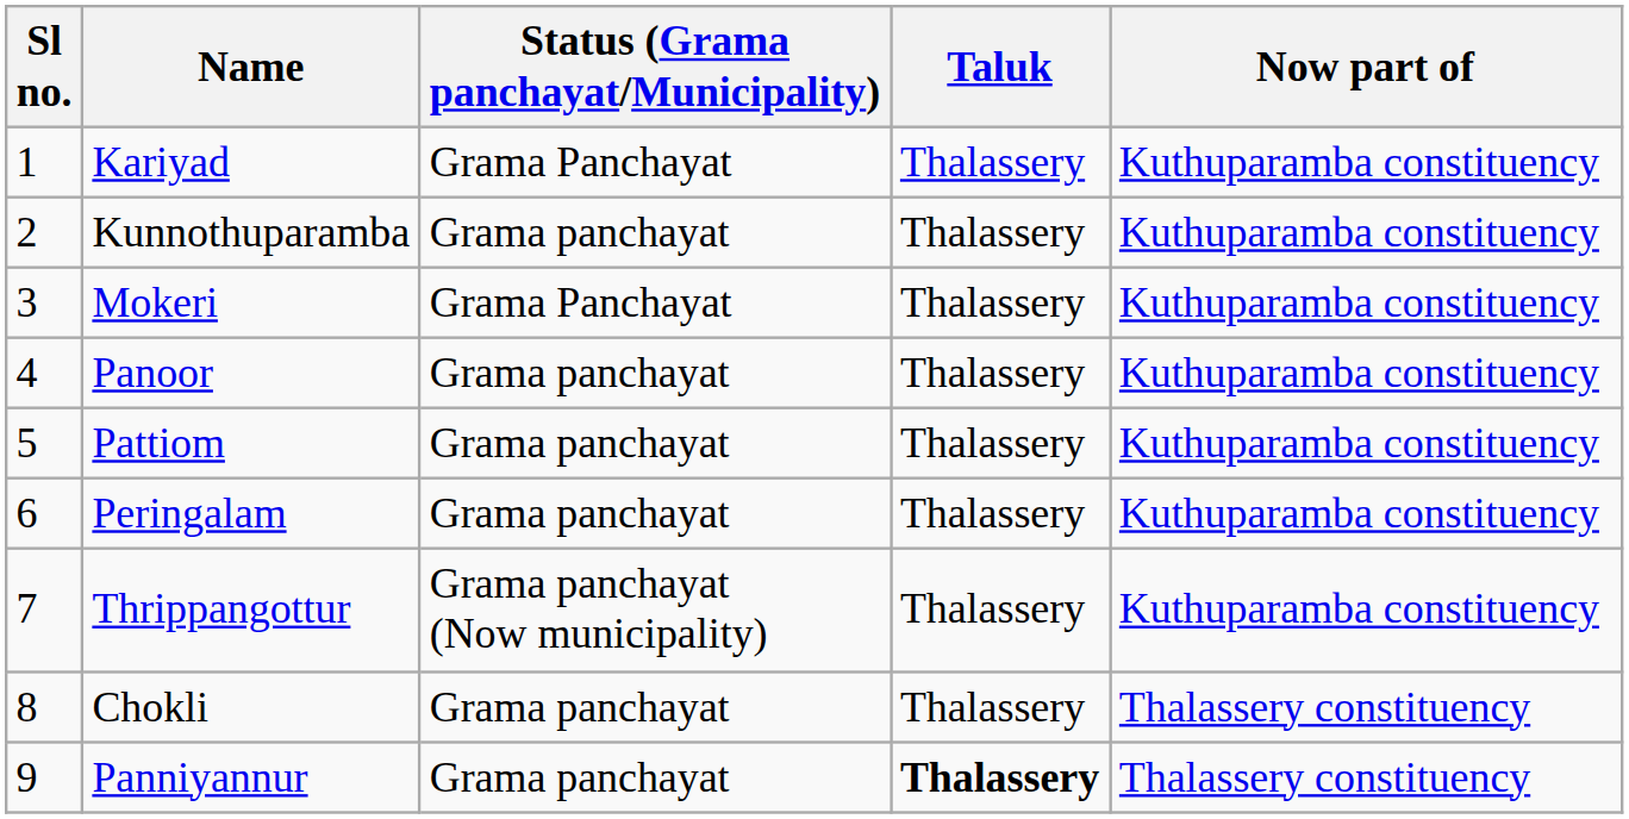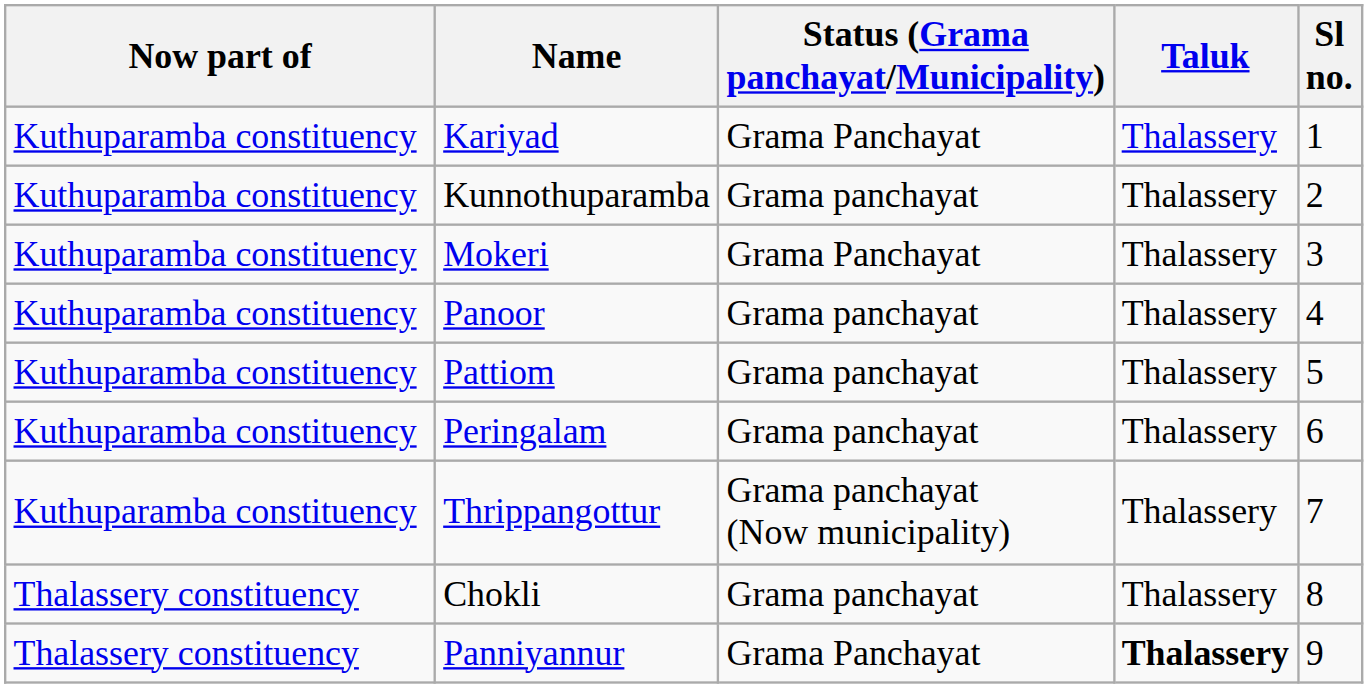 <table class="wikitable sortable" style="font-size: 95%;">
 <tr>
-<th width="20px">Sl no.</th>
+<th width="175px">Now part of</th>
 <th width="100px">Name</th>
 <th width="130px">Status (<a href='#'>Grama panchayat</a>/<a href='#'>Municipality</a>)</th>
 <th width="50px"><a href='#'>Taluk</a></th>
-<th width="175px">Now part of</th>
+<th width="20px">Sl no.</th>
 </tr>
 <tr>
-<td>1</td>
+<td><a href='#'>Kuthuparamba constituency</a></td>
 <td><a href='#'>Kariyad</a></td>
 <td>Grama Panchayat</td>
 <td><a href='#'>Thalassery</a></td>
-<td><a href='#'>Kuthuparamba constituency</a></td>
+<td>1</td>
 </tr>
 <tr>
-<td>2</td>
+<td><a href='#'>Kuthuparamba constituency</a></td>
 <td>Kunnothuparamba</td>
 <td>Grama panchayat</td>
 <td>Thalassery</td>
-<td><a href='#'>Kuthuparamba constituency</a></td>
+<td>2</td>
 </tr>
 <tr>
-<td>3</td>
+<td><a href='#'>Kuthuparamba constituency</a></td>
 <td><a href='#'>Mokeri</a></td>
 <td>Grama Panchayat</td>
 <td>Thalassery</td>
-<td><a href='#'>Kuthuparamba constituency</a></td>
+<td>3</td>
 </tr>
 <tr>
-<td>4</td>
+<td><a href='#'>Kuthuparamba constituency</a></td>
 <td><a href='#'>Panoor</a></td>
 <td>Grama panchayat</td>
 <td>Thalassery</td>
-<td><a href='#'>Kuthuparamba constituency</a></td>
+<td>4</td>
 </tr>
 <tr>
-<td>5</td>
+<td><a href='#'>Kuthuparamba constituency</a></td>
 <td><a href='#'>Pattiom</a></td>
 <td>Grama panchayat</td>
 <td>Thalassery</td>
-<td><a href='#'>Kuthuparamba constituency</a></td>
+<td>5</td>
 </tr>
 <tr>
-<td>6</td>
+<td><a href='#'>Kuthuparamba constituency</a></td>
 <td><a href='#'>Peringalam</a></td>
 <td>Grama panchayat</td>
 <td>Thalassery</td>
-<td><a href='#'>Kuthuparamba constituency</a></td>
+<td>6</td>
 </tr>
 <tr>
-<td>7</td>
+<td><a href='#'>Kuthuparamba constituency</a></td>
 <td><a href='#'>Thrippangottur</a></td>
 <td>Grama panchayat <br> (Now municipality)</td>
 <td>Thalassery</td>
-<td><a href='#'>Kuthuparamba constituency</a></td>
+<td>7</td>
 </tr>
 <tr>
-<td>8</td>
+<td><a href='#'>Thalassery constituency</a></td>
 <td>Chokli</td>
 <td>Grama panchayat</td>
 <td>Thalassery</td>
-<td><a href='#'>Thalassery constituency</a></td>
+<td>8</td>
 </tr>
 <tr>
+<td><a href='#'>Thalassery constituency</a></td>
+<td><a href='#'>Panniyannur</a></td>
+<td>Grama Panchayat</td>
+<td><strong>Thalassery</strong></td>
 <td>9</td>
-<td><a href='#'>Panniyannur</a></td>
-<td>Grama panchayat</td>
-<td><strong>Thalassery</strong></td>
-<td><a href='#'>Thalassery constituency</a></td>
 </tr>
 </table>
